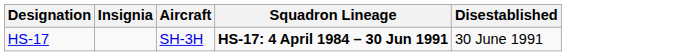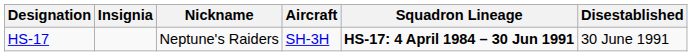 <table class="wikitable">
 <tr>
 <th>Designation</th>
 <th>Insignia</th>
+<th>Nickname</th>
 <th>Aircraft</th>
 <th>Squadron Lineage</th>
 <th>Disestablished</th>
 </tr>
 <tr>
 <td><a href='#'>HS-17</a></td>
 <td></td>
+<td>Neptune's Raiders</td>
 <td><a href='#'>SH-3H</a></td>
 <td style="white-space: nowrap;"><strong>HS-17: 4 April 1984 – 30 Jun 1991</strong></td>
 <td>30 June 1991</td>
 </tr>
 </table>
